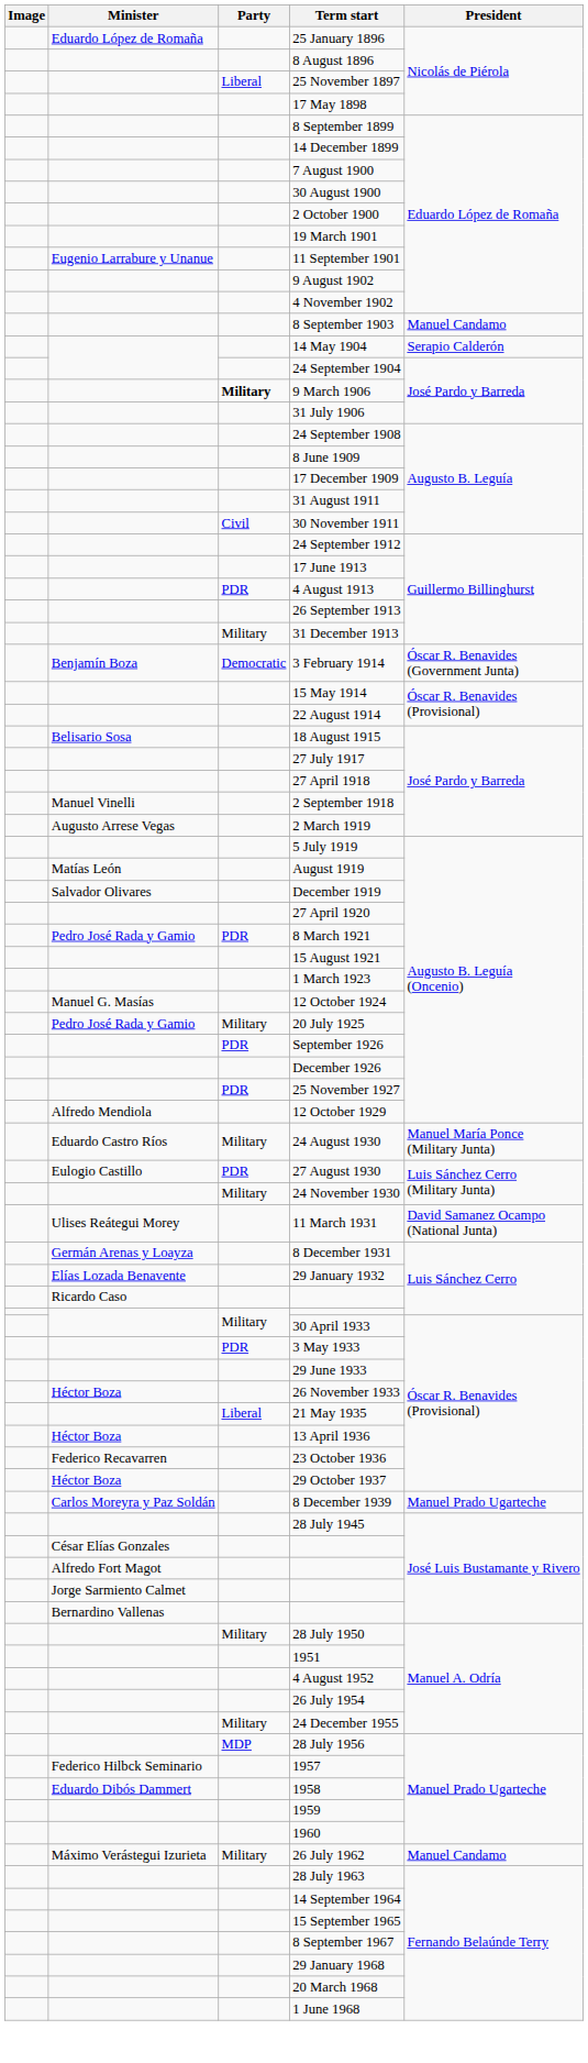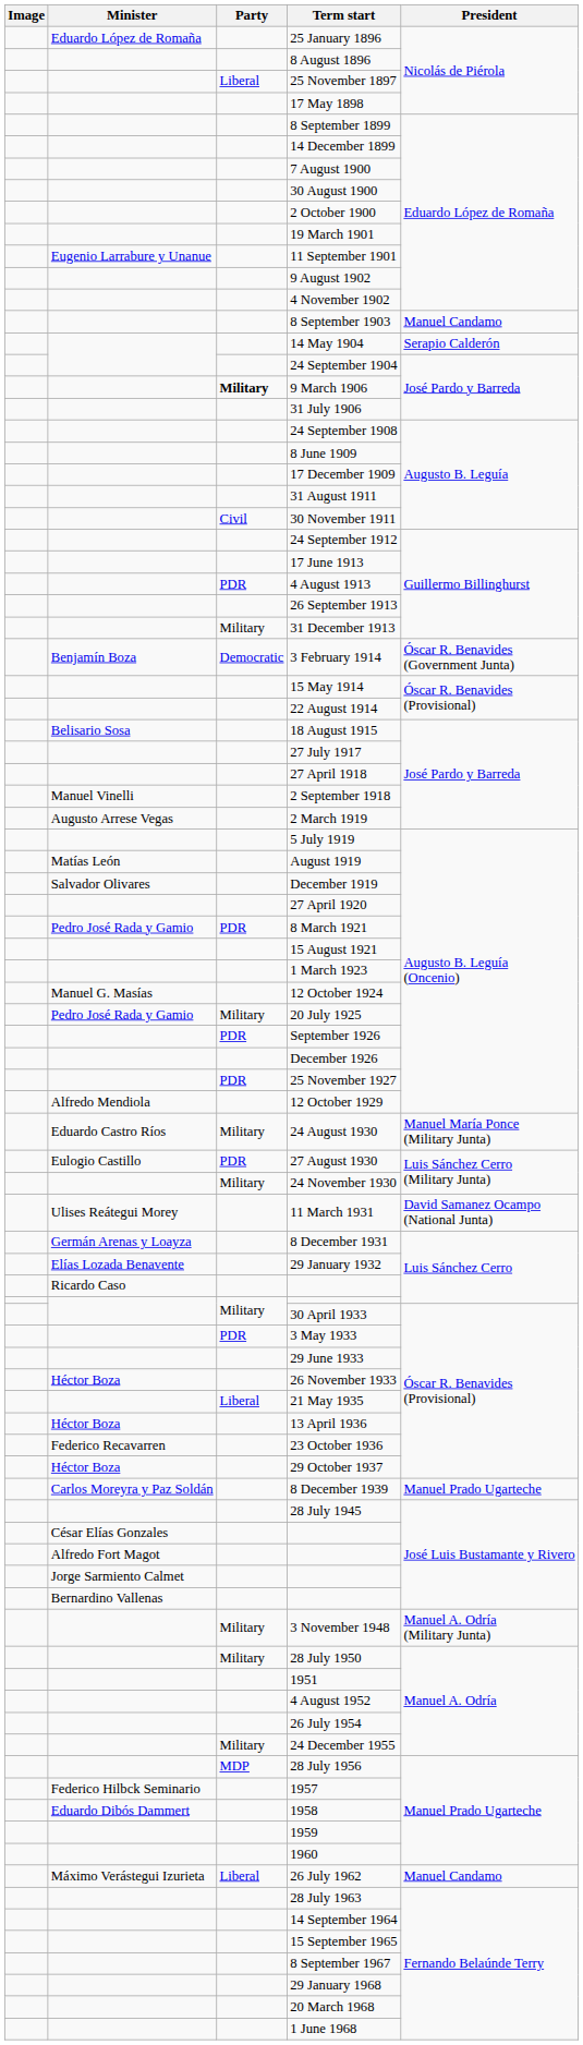 <table class="wikitable" border="1" align="center">
 <tr bgcolor="#ececec">
 <th>Image</th>
 <th>Minister</th>
 <th>Party</th>
 <th>Term start</th>
 <th>President</th>
 </tr>
 <tr>
 <td></td>
 <td><a href='#'>Eduardo López de Romaña</a></td>
 <td></td>
 <td>25 January 1896</td>
 <td rowspan=4><a href='#'>Nicolás de Piérola</a></td>
 </tr>
 <tr>
 <td></td>
 <td></td>
 <td></td>
 <td>8 August 1896</td>
 </tr>
 <tr>
 <td></td>
 <td></td>
 <td><a href='#'>Liberal</a></td>
 <td>25 November 1897</td>
 </tr>
 <tr>
 <td></td>
 <td></td>
 <td></td>
 <td>17 May 1898</td>
 </tr>
 <tr>
 <td></td>
 <td></td>
 <td></td>
 <td>8 September 1899</td>
 <td rowspan=9><a href='#'>Eduardo López de Romaña</a></td>
 </tr>
 <tr>
 <td></td>
 <td></td>
 <td></td>
 <td>14 December 1899</td>
 </tr>
 <tr>
 <td></td>
 <td></td>
 <td></td>
 <td>7 August 1900</td>
 </tr>
 <tr>
 <td></td>
 <td></td>
 <td></td>
 <td>30 August 1900</td>
 </tr>
 <tr>
 <td></td>
 <td></td>
 <td></td>
 <td>2 October 1900</td>
 </tr>
 <tr>
 <td></td>
 <td></td>
 <td></td>
 <td>19 March 1901</td>
 </tr>
 <tr>
 <td></td>
 <td><a href='#'>Eugenio Larrabure y Unanue</a></td>
 <td></td>
 <td>11 September 1901</td>
 </tr>
 <tr>
 <td></td>
 <td></td>
 <td></td>
 <td>9 August 1902</td>
 </tr>
 <tr>
 <td></td>
 <td></td>
 <td></td>
 <td>4 November 1902</td>
 </tr>
 <tr>
 <td></td>
 <td></td>
 <td></td>
 <td>8 September 1903</td>
 <td><a href='#'>Manuel Candamo</a></td>
 </tr>
 <tr>
 <td></td>
 <td rowspan=2></td>
 <td></td>
 <td>14 May 1904</td>
 <td><a href='#'>Serapio Calderón</a></td>
 </tr>
 <tr>
 <td></td>
 <td></td>
 <td>24 September 1904</td>
 <td rowspan=3><a href='#'>José Pardo y Barreda</a></td>
 </tr>
 <tr>
 <td></td>
 <td></td>
 <td><strong>Military</strong></td>
 <td>9 March 1906</td>
 </tr>
 <tr>
 <td></td>
 <td></td>
 <td></td>
 <td>31 July 1906</td>
 </tr>
 <tr>
 <td></td>
 <td></td>
 <td></td>
 <td>24 September 1908</td>
 <td rowspan=5><a href='#'>Augusto B. Leguía</a></td>
 </tr>
 <tr>
 <td></td>
 <td></td>
 <td></td>
 <td>8 June 1909</td>
 </tr>
 <tr>
 <td></td>
 <td></td>
 <td></td>
 <td>17 December 1909</td>
 </tr>
 <tr>
 <td></td>
 <td></td>
 <td></td>
 <td>31 August 1911</td>
 </tr>
 <tr>
 <td></td>
 <td></td>
 <td><a href='#'>Civil</a></td>
 <td>30 November 1911</td>
 </tr>
 <tr>
 <td></td>
 <td></td>
 <td></td>
 <td>24 September 1912</td>
 <td rowspan=5><a href='#'>Guillermo Billinghurst</a></td>
 </tr>
 <tr>
 <td></td>
 <td></td>
 <td></td>
 <td>17 June 1913</td>
 </tr>
 <tr>
 <td></td>
 <td></td>
 <td><a href='#'>PDR</a></td>
 <td>4 August 1913</td>
 </tr>
 <tr>
 <td></td>
 <td></td>
 <td></td>
 <td>26 September 1913</td>
 </tr>
 <tr>
 <td></td>
 <td></td>
 <td>Military</td>
 <td>31 December 1913</td>
 </tr>
 <tr>
 <td></td>
 <td><a href='#'>Benjamín Boza</a></td>
 <td><a href='#'>Democratic</a></td>
 <td>3 February 1914</td>
 <td><a href='#'>Óscar R. Benavides</a><br>(Government Junta)</td>
 </tr>
 <tr>
 <td></td>
 <td></td>
 <td></td>
 <td>15 May 1914</td>
 <td rowspan=2><a href='#'>Óscar R. Benavides</a><br>(Provisional)</td>
 </tr>
 <tr>
 <td></td>
 <td></td>
 <td></td>
 <td>22 August 1914</td>
 </tr>
 <tr>
 <td></td>
 <td><a href='#'>Belisario Sosa</a></td>
 <td></td>
 <td>18 August 1915</td>
 <td rowspan=5><a href='#'>José Pardo y Barreda</a></td>
 </tr>
 <tr>
 <td></td>
 <td></td>
 <td></td>
 <td>27 July 1917</td>
 </tr>
 <tr>
 <td></td>
 <td></td>
 <td></td>
 <td>27 April 1918</td>
 </tr>
 <tr>
 <td></td>
 <td>Manuel Vinelli</td>
 <td></td>
 <td>2 September 1918</td>
 </tr>
 <tr>
 <td></td>
 <td>Augusto Arrese Vegas</td>
 <td></td>
 <td>2 March 1919</td>
 </tr>
 <tr>
 <td></td>
 <td></td>
 <td></td>
 <td>5 July 1919</td>
 <td rowspan=13><a href='#'>Augusto B. Leguía</a> <br> (<a href='#'>Oncenio</a>)</td>
 </tr>
 <tr>
 <td></td>
 <td>Matías León</td>
 <td></td>
 <td>August 1919</td>
 </tr>
 <tr>
 <td></td>
 <td>Salvador Olivares</td>
 <td></td>
 <td>December 1919</td>
 </tr>
 <tr>
 <td></td>
 <td></td>
 <td></td>
 <td>27 April 1920</td>
 </tr>
 <tr>
 <td></td>
 <td><a href='#'>Pedro José Rada y Gamio</a></td>
 <td><a href='#'>PDR</a></td>
 <td>8 March 1921</td>
 </tr>
 <tr>
 <td></td>
 <td></td>
 <td></td>
 <td>15 August 1921</td>
 </tr>
 <tr>
 <td></td>
 <td></td>
 <td></td>
 <td>1 March 1923</td>
 </tr>
 <tr>
 <td></td>
 <td>Manuel G. Masías</td>
 <td></td>
 <td>12 October 1924</td>
 </tr>
 <tr>
 <td></td>
 <td><a href='#'>Pedro José Rada y Gamio</a></td>
 <td>Military</td>
 <td>20 July 1925</td>
 </tr>
 <tr>
 <td></td>
 <td></td>
 <td><a href='#'>PDR</a></td>
 <td>September 1926</td>
 </tr>
 <tr>
 <td></td>
 <td></td>
 <td></td>
 <td>December 1926</td>
 </tr>
 <tr>
 <td></td>
 <td></td>
 <td><a href='#'>PDR</a></td>
 <td>25 November 1927</td>
 </tr>
 <tr>
 <td></td>
 <td>Alfredo Mendiola</td>
 <td></td>
 <td>12 October 1929</td>
 </tr>
 <tr>
 <td></td>
 <td>Eduardo Castro Ríos</td>
 <td>Military</td>
 <td>24 August 1930</td>
 <td><a href='#'>Manuel María Ponce</a><br>(Military Junta)</td>
 </tr>
 <tr>
 <td></td>
 <td>Eulogio Castillo</td>
 <td><a href='#'>PDR</a></td>
 <td>27 August 1930</td>
 <td rowspan=2><a href='#'>Luis Sánchez Cerro</a><br>(Military Junta)</td>
 </tr>
 <tr>
 <td></td>
 <td></td>
 <td>Military</td>
 <td>24 November 1930</td>
 </tr>
 <tr>
 <td></td>
 <td>Ulises Reátegui Morey</td>
 <td></td>
 <td>11 March 1931</td>
 <td><a href='#'>David Samanez Ocampo</a><br>(National Junta)</td>
 </tr>
 <tr>
 <td></td>
 <td><a href='#'>Germán Arenas y Loayza</a></td>
 <td></td>
 <td>8 December 1931</td>
 <td rowspan=4><a href='#'>Luis Sánchez Cerro</a></td>
 </tr>
 <tr>
 <td></td>
 <td><a href='#'>Elías Lozada Benavente</a></td>
 <td></td>
 <td>29 January 1932</td>
 </tr>
 <tr>
 <td></td>
 <td>Ricardo Caso</td>
 <td></td>
 <td></td>
 </tr>
 <tr>
 <td></td>
 <td rowspan=2></td>
 <td rowspan=2>Military</td>
 <td></td>
 </tr>
 <tr>
 <td></td>
 <td>30 April 1933</td>
 <td rowspan=8><a href='#'>Óscar R. Benavides</a><br>(Provisional)</td>
 </tr>
 <tr>
 <td></td>
 <td></td>
 <td><a href='#'>PDR</a></td>
 <td>3 May 1933</td>
 </tr>
 <tr>
 <td></td>
 <td></td>
 <td></td>
 <td>29 June 1933</td>
 </tr>
 <tr>
 <td></td>
 <td><a href='#'>Héctor Boza</a></td>
 <td></td>
 <td>26 November 1933</td>
 </tr>
 <tr>
 <td></td>
 <td></td>
 <td><a href='#'>Liberal</a></td>
 <td>21 May 1935</td>
 </tr>
 <tr>
 <td></td>
 <td><a href='#'>Héctor Boza</a></td>
 <td></td>
 <td>13 April 1936</td>
 </tr>
 <tr>
 <td></td>
 <td>Federico Recavarren</td>
 <td></td>
 <td>23 October 1936</td>
 </tr>
 <tr>
 <td></td>
 <td><a href='#'>Héctor Boza</a></td>
 <td></td>
 <td>29 October 1937</td>
 </tr>
 <tr>
 <td></td>
 <td><a href='#'>Carlos Moreyra y Paz Soldán</a></td>
 <td></td>
 <td>8 December 1939</td>
 <td><a href='#'>Manuel Prado Ugarteche</a></td>
 </tr>
 <tr>
 <td></td>
 <td></td>
 <td></td>
 <td>28 July 1945</td>
 <td rowspan=5><a href='#'>José Luis Bustamante y Rivero</a></td>
 </tr>
 <tr>
 <td></td>
 <td>César Elías Gonzales</td>
 <td></td>
 <td></td>
 </tr>
 <tr>
 <td></td>
 <td>Alfredo Fort Magot</td>
 <td></td>
 <td></td>
 </tr>
 <tr>
 <td></td>
 <td>Jorge Sarmiento Calmet</td>
 <td></td>
 <td></td>
 </tr>
 <tr>
 <td></td>
 <td>Bernardino Vallenas</td>
 <td></td>
 <td></td>
 </tr>
 <tr>
 <td></td>
 <td></td>
 <td>Military</td>
+<td>3 November 1948</td>
+<td><a href='#'>Manuel A. Odría</a><br>(Military Junta)</td>
+</tr>
+<tr>
+<td></td>
+<td></td>
+<td>Military</td>
 <td>28 July 1950</td>
 <td rowspan=5><a href='#'>Manuel A. Odría</a></td>
 </tr>
 <tr>
 <td></td>
 <td></td>
 <td></td>
 <td>1951</td>
 </tr>
 <tr r>
 <td></td>
 <td></td>
 <td></td>
 <td>4 August 1952</td>
 </tr>
 <tr>
 <td></td>
 <td></td>
 <td></td>
 <td>26 July 1954</td>
 </tr>
 <tr>
 <td></td>
 <td></td>
 <td>Military</td>
 <td>24 December 1955</td>
 </tr>
 <tr>
 <td></td>
 <td></td>
 <td><a href='#'>MDP</a></td>
 <td>28 July 1956</td>
 <td rowspan=5><a href='#'>Manuel Prado Ugarteche</a></td>
 </tr>
 <tr>
 <td></td>
 <td>Federico Hilbck Seminario</td>
 <td></td>
 <td>1957</td>
 </tr>
 <tr>
 <td></td>
 <td><a href='#'>Eduardo Dibós Dammert</a></td>
 <td></td>
 <td>1958</td>
 </tr>
 <tr>
 <td></td>
 <td></td>
 <td></td>
 <td>1959</td>
 </tr>
 <tr>
 <td></td>
 <td></td>
 <td></td>
 <td>1960</td>
 </tr>
 <tr>
 <td></td>
 <td>Máximo Verástegui Izurieta</td>
-<td>Military</td>
+<td><a href='#'>Liberal</a></td>
 <td>26 July 1962</td>
 <td><a href='#'>Manuel Candamo</a></td>
 </tr>
 <tr>
 <td></td>
 <td></td>
 <td></td>
 <td>28 July 1963</td>
 <td rowspan=7><a href='#'>Fernando Belaúnde Terry</a></td>
 </tr>
 <tr>
 <td></td>
 <td></td>
 <td></td>
 <td>14 September 1964</td>
 </tr>
 <tr>
 <td></td>
 <td></td>
 <td></td>
 <td>15 September 1965</td>
 </tr>
 <tr>
 <td></td>
 <td></td>
 <td></td>
 <td>8 September 1967</td>
 </tr>
 <tr>
 <td></td>
 <td></td>
 <td></td>
 <td>29 January 1968</td>
 </tr>
 <tr>
 <td></td>
 <td></td>
 <td></td>
 <td>20 March 1968</td>
 </tr>
 <tr>
 <td></td>
 <td></td>
 <td></td>
 <td>1 June 1968</td>
 </tr>
 </table>
